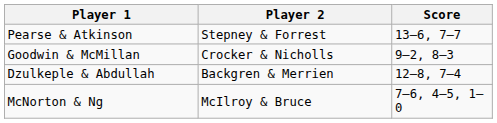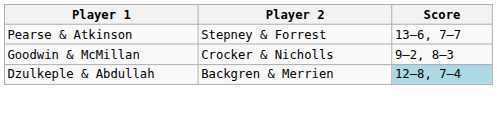 <table class="wikitable" style="font-size: 100%">
 <tr>
 <th width=200>Player 1</th>
 <th width=200>Player 2</th>
 <th width=100>Score</th>
 </tr>
 <tr>
 <td>Pearse & Atkinson</td>
 <td>Stepney & Forrest</td>
 <td>13–6, 7–7</td>
 </tr>
 <tr>
 <td>Goodwin & McMillan</td>
 <td>Crocker & Nicholls</td>
 <td>9–2, 8–3</td>
 </tr>
 <tr>
 <td>Dzulkeple & Abdullah</td>
 <td>Backgren & Merrien</td>
-<td>12–8, 7–4</td>
-</tr>
-<tr>
-<td>McNorton & Ng</td>
-<td>McIlroy & Bruce</td>
-<td>7–6, 4–5, 1–0</td>
+<td style="background: lightblue;">12–8, 7–4</td>
 </tr>
 </table>
